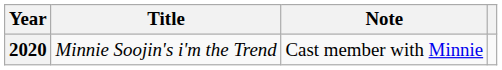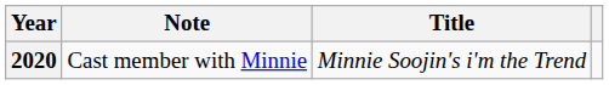 <table class="wikitable plainrowheaders">
 <tr>
 <th scope="col">Year</th>
+<th scope="col">Note</th>
 <th scope="col">Title</th>
-<th scope="col">Note</th>
 <th scope="col" class="unsortable"></th>
 </tr>
 <tr>
 <th scope="row">2020</th>
+<td>Cast member with <a href='#'>Minnie</a></td>
 <td><em>Minnie Soojin's i'm the Trend</em></td>
-<td>Cast member with <a href='#'>Minnie</a></td>
 <td style="text-align:center"></td>
 </tr>
 </table>
